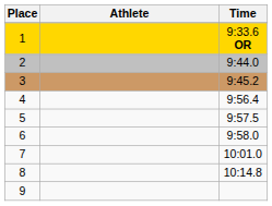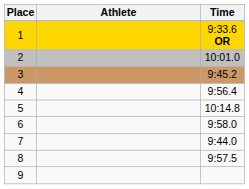 <table class=wikitable style="text-align:center">
 <tr>
 <th width=20>Place</th>
 <th width=240>Athlete</th>
 <th width=60>Time</th>
 </tr>
 <tr>
 </tr>
 <tr bgcolor=gold>
 <td>1</td>
 <td align=left></td>
 <td>9:33.6 <strong>OR</strong></td>
 </tr>
 <tr bgcolor=silver>
 <td>2</td>
 <td align=left></td>
-<td>9:44.0</td>
+<td>10:01.0</td>
 </tr>
 <tr bgcolor=cc9966>
 <td>3</td>
 <td align=left></td>
 <td>9:45.2</td>
 </tr>
 <tr>
 <td>4</td>
 <td align=left></td>
 <td>9:56.4</td>
 </tr>
 <tr>
 <td>5</td>
 <td align=left></td>
-<td>9:57.5</td>
+<td>10:14.8</td>
 </tr>
 <tr>
 <td>6</td>
 <td align=left></td>
 <td>9:58.0</td>
 </tr>
 <tr>
 <td>7</td>
 <td align=left></td>
-<td>10:01.0</td>
+<td>9:44.0</td>
 </tr>
 <tr>
 <td>8</td>
 <td align=left></td>
-<td>10:14.8</td>
+<td>9:57.5</td>
 </tr>
 <tr>
 <td>9</td>
 <td align=left></td>
 <td></td>
 </tr>
 </table>
